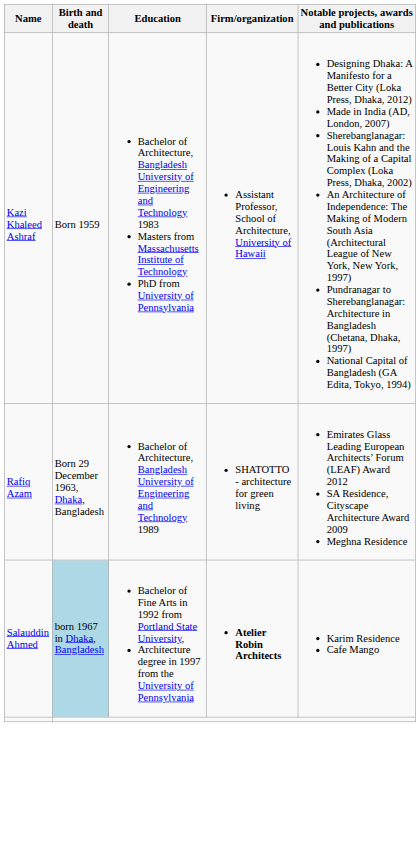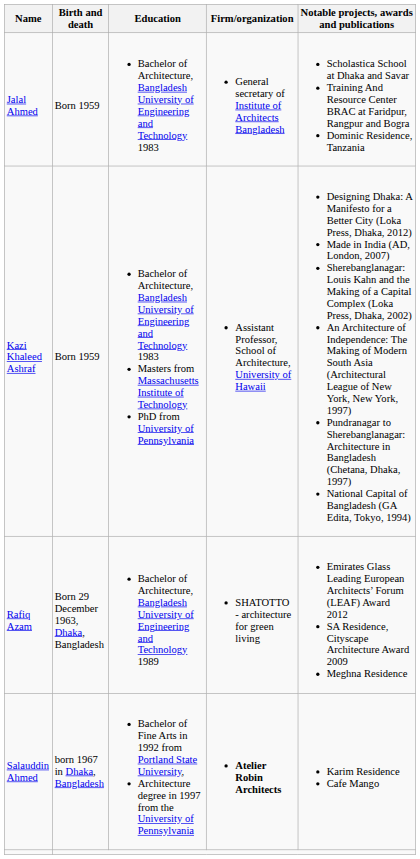 <table class="wikitable" width=100%>
 <tr>
 <th>Name</th>
 <th>Birth and death</th>
 <th>Education</th>
 <th>Firm/organization</th>
 <th>Notable projects, awards and publications</th>
+</tr>
+<tr>
+<td><br><a href='#'>Jalal Ahmed</a></td>
+<td><br>Born 1959</td>
+<td><br><ul><li>Bachelor of Architecture, <a href='#'>Bangladesh University of Engineering and Technology</a> 1983</li></ul></td>
+<td><br><ul><li>General secretary of <a href='#'>Institute of Architects Bangladesh</a></li></ul></td>
+<td><br><ul><li>Scholastica School at Dhaka and Savar</li><li>Training And Resource Center BRAC at Faridpur, Rangpur and Bogra</li><li>Dominic Residence, Tanzania</li></ul></td>
 </tr>
 <tr>
 <td><br><a href='#'>Kazi Khaleed Ashraf</a></td>
 <td><br>Born 1959</td>
 <td><br><ul><li>Bachelor of Architecture, <a href='#'>Bangladesh University of Engineering and Technology</a> 1983</li><li>Masters from <a href='#'>Massachusetts Institute of Technology</a></li><li>PhD from <a href='#'>University of Pennsylvania</a></li></ul></td>
 <td><br><ul><li>Assistant Professor, School of Architecture, <a href='#'>University of Hawaii</a></li></ul></td>
 <td><br><ul><li>Designing Dhaka: A Manifesto for a Better City (Loka Press, Dhaka, 2012)</li><li>Made in India (AD, London, 2007)</li><li>Sherebanglanagar: Louis Kahn and the Making of a Capital Complex (Loka Press, Dhaka, 2002)</li><li>An Architecture of Independence: The Making of Modern South Asia (Architectural League of New York, New York, 1997)</li><li>Pundranagar to Sherebanglanagar: Architecture in Bangladesh (Chetana, Dhaka, 1997)</li><li>National Capital of Bangladesh (GA Edita, Tokyo, 1994)</li></ul></td>
 </tr>
 <tr>
 <td><br><a href='#'>Rafiq Azam</a></td>
 <td><br>Born 29 December 1963, <a href='#'>Dhaka</a>, Bangladesh</td>
 <td><br><ul><li>Bachelor of Architecture, <a href='#'>Bangladesh University of Engineering and Technology</a> 1989</li></ul></td>
 <td><br><ul><li>SHATOTTO - architecture for green living</li></ul></td>
 <td><br><ul><li>Emirates Glass Leading European Architects’ Forum (LEAF) Award 2012</li><li>SA Residence, Cityscape Architecture Award 2009</li><li>Meghna Residence</li></ul></td>
 </tr>
 <tr>
 <td><a href='#'>Salauddin Ahmed</a></td>
-<td style="background: lightblue;">born 1967 in <a href='#'>Dhaka</a>, <a href='#'>Bangladesh</a></td>
+<td>born 1967 in <a href='#'>Dhaka</a>, <a href='#'>Bangladesh</a></td>
 <td><br><ul><li>Bachelor of Fine Arts in 1992 from <a href='#'>Portland State University</a>,</li><li>Architecture degree in 1997 from the <a href='#'>University of Pennsylvania</a></li></ul></td>
 <td><strong><br><ul><li>Atelier Robin Architects</li></ul></strong></td>
 <td><br><ul><li>Karim Residence</li><li>Cafe Mango</li></ul></td>
 </tr>
 <tr>
 <td></td>
 </tr>
 </table>
